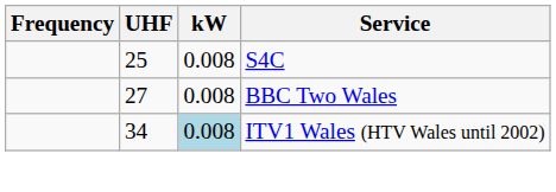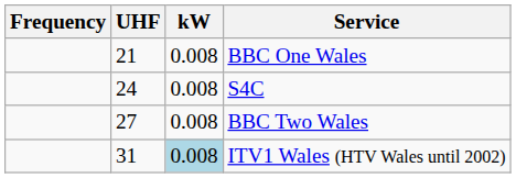 <table class="wikitable sortable">
 <tr>
 <th>Frequency</th>
 <th>UHF</th>
 <th>kW</th>
 <th>Service</th>
 </tr>
 <tr>
 <td></td>
-<td>25</td>
+<td>21</td>
+<td>0.008</td>
+<td><a href='#'>BBC One Wales</a></td>
+</tr>
+<tr>
+<td></td>
+<td>24</td>
 <td>0.008</td>
 <td><a href='#'>S4C</a></td>
 </tr>
 <tr>
 <td></td>
 <td>27</td>
 <td>0.008</td>
 <td><a href='#'>BBC Two Wales</a></td>
 </tr>
 <tr>
 <td></td>
-<td>34</td>
+<td>31</td>
 <td style="background: lightblue;">0.008</td>
 <td><a href='#'>ITV1 Wales</a> <small>(HTV Wales until 2002)</small></td>
 </tr>
 </table>
